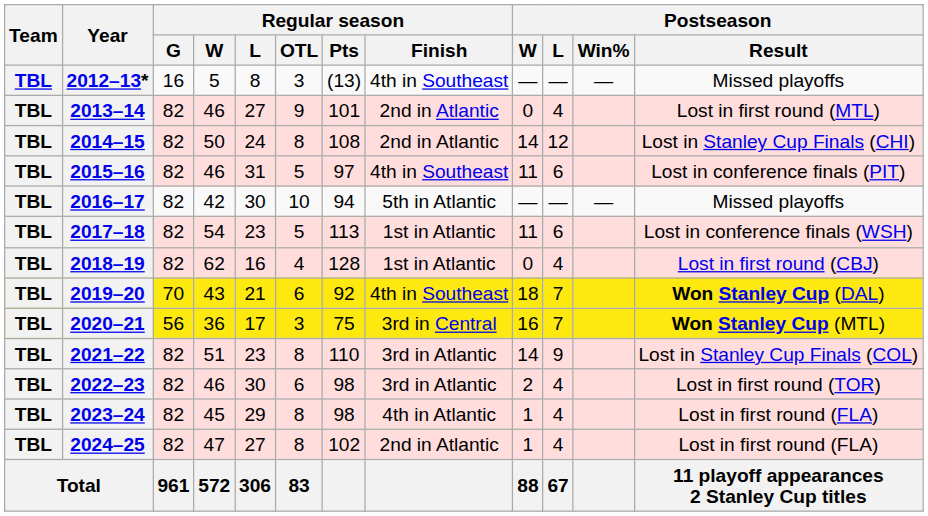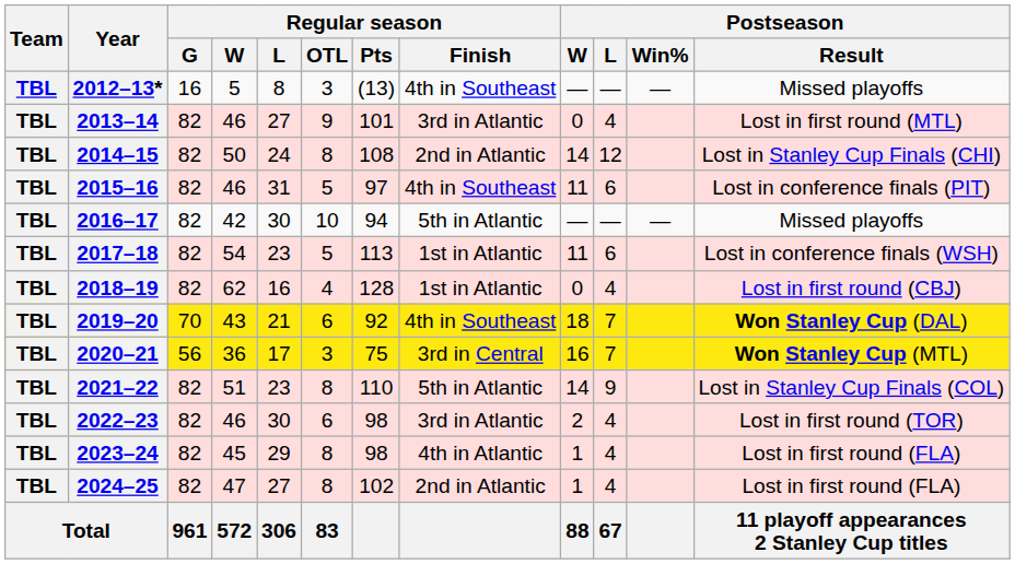 <table class="wikitable" style="font-size:95%; text-align:center;">
 <tr>
 <th rowspan="2">Team</th>
 <th rowspan="2">Year</th>
 <th colspan="6">Regular season</th>
 <th colspan="5">Postseason</th>
 </tr>
 <tr>
 <th>G</th>
 <th>W</th>
 <th>L</th>
 <th>OTL</th>
 <th>Pts</th>
 <th>Finish</th>
 <th>W</th>
 <th>L</th>
 <th>Win%</th>
 <th>Result</th>
 </tr>
 <tr>
 <th><a href='#'>TBL</a></th>
 <th><a href='#'>2012–13</a>*</th>
 <td>16</td>
 <td>5</td>
 <td>8</td>
 <td>3</td>
 <td>(13)</td>
 <td>4th in <a href='#'>Southeast</a></td>
 <td>—</td>
 <td>—</td>
 <td>—</td>
 <td>Missed playoffs</td>
 </tr>
 <tr style="background:#fdd;">
 <th>TBL</th>
 <th><a href='#'>2013–14</a></th>
 <td>82</td>
 <td>46</td>
 <td>27</td>
 <td>9</td>
 <td>101</td>
-<td>2nd in <a href='#'>Atlantic</a></td>
+<td>3rd in Atlantic</td>
 <td>0</td>
 <td>4</td>
 <td></td>
 <td>Lost in first round (<a href='#'>MTL</a>)</td>
 </tr>
 <tr style="background:#fdd;">
 <th>TBL</th>
 <th><a href='#'>2014–15</a></th>
 <td>82</td>
 <td>50</td>
 <td>24</td>
 <td>8</td>
 <td>108</td>
 <td>2nd in Atlantic</td>
 <td>14</td>
 <td>12</td>
 <td></td>
 <td>Lost in <a href='#'>Stanley Cup Finals</a> (<a href='#'>CHI</a>)</td>
 </tr>
 <tr style="background:#fdd;">
 <th>TBL</th>
 <th><a href='#'>2015–16</a></th>
 <td>82</td>
 <td>46</td>
 <td>31</td>
 <td>5</td>
 <td>97</td>
 <td>4th in <a href='#'>Southeast</a></td>
 <td>11</td>
 <td>6</td>
 <td></td>
 <td>Lost in conference finals (<a href='#'>PIT</a>)</td>
 </tr>
 <tr>
 <th>TBL</th>
 <th><a href='#'>2016–17</a></th>
 <td>82</td>
 <td>42</td>
 <td>30</td>
 <td>10</td>
 <td>94</td>
 <td>5th in Atlantic</td>
 <td>—</td>
 <td>—</td>
 <td>—</td>
 <td>Missed playoffs</td>
 </tr>
 <tr style="background:#fdd;">
 <th>TBL</th>
 <th><a href='#'>2017–18</a></th>
 <td>82</td>
 <td>54</td>
 <td>23</td>
 <td>5</td>
 <td>113</td>
 <td>1st in Atlantic</td>
 <td>11</td>
 <td>6</td>
 <td></td>
 <td>Lost in conference finals (<a href='#'>WSH</a>)</td>
 </tr>
 <tr style="background:#fdd;">
 <th>TBL</th>
 <th><a href='#'>2018–19</a></th>
 <td>82</td>
 <td>62</td>
 <td>16</td>
 <td>4</td>
 <td>128</td>
 <td>1st in Atlantic</td>
 <td>0</td>
 <td>4</td>
 <td></td>
 <td><a href='#'>Lost in first round</a> (<a href='#'>CBJ</a>)</td>
 </tr>
 <tr style="background:#FDE910;">
 <th>TBL</th>
 <th><a href='#'>2019–20</a></th>
 <td>70</td>
 <td>43</td>
 <td>21</td>
 <td>6</td>
 <td>92</td>
 <td>4th in <a href='#'>Southeast</a></td>
 <td>18</td>
 <td>7</td>
 <td></td>
 <td><strong>Won <a href='#'>Stanley Cup</a></strong> (<a href='#'>DAL</a>)</td>
 </tr>
 <tr style="background:#FDE910;">
 <th>TBL</th>
 <th><a href='#'>2020–21</a></th>
 <td>56</td>
 <td>36</td>
 <td>17</td>
 <td>3</td>
 <td>75</td>
 <td>3rd in <a href='#'>Central</a></td>
 <td>16</td>
 <td>7</td>
 <td></td>
 <td><strong>Won <a href='#'>Stanley Cup</a></strong> (MTL)</td>
 </tr>
 <tr style="background:#fdd;">
 <th>TBL</th>
 <th><a href='#'>2021–22</a></th>
 <td>82</td>
 <td>51</td>
 <td>23</td>
 <td>8</td>
 <td>110</td>
-<td>3rd in Atlantic</td>
+<td>5th in Atlantic</td>
 <td>14</td>
 <td>9</td>
 <td></td>
 <td>Lost in <a href='#'>Stanley Cup Finals</a> (<a href='#'>COL</a>)</td>
 </tr>
 <tr style="background:#fdd;">
 <th>TBL</th>
 <th><a href='#'>2022–23</a></th>
 <td>82</td>
 <td>46</td>
 <td>30</td>
 <td>6</td>
 <td>98</td>
 <td>3rd in Atlantic</td>
 <td>2</td>
 <td>4</td>
 <td></td>
 <td>Lost in first round (<a href='#'>TOR</a>)</td>
 </tr>
 <tr style="background:#fdd;">
 <th>TBL</th>
 <th><a href='#'>2023–24</a></th>
 <td>82</td>
 <td>45</td>
 <td>29</td>
 <td>8</td>
 <td>98</td>
 <td>4th in Atlantic</td>
 <td>1</td>
 <td>4</td>
 <td></td>
 <td>Lost in first round (<a href='#'>FLA</a>)</td>
 </tr>
 <tr style="background:#fdd;">
 <th>TBL</th>
 <th><a href='#'>2024–25</a></th>
 <td>82</td>
 <td>47</td>
 <td>27</td>
 <td>8</td>
 <td>102</td>
 <td>2nd in Atlantic</td>
 <td>1</td>
 <td>4</td>
 <td></td>
 <td>Lost in first round (FLA)</td>
 </tr>
 <tr>
 <th colspan="2">Total</th>
 <th>961</th>
 <th>572</th>
 <th>306</th>
 <th>83</th>
 <th> </th>
 <th> </th>
 <th>88</th>
 <th>67</th>
 <th></th>
 <th>11 playoff appearances<br>2 Stanley Cup titles</th>
 </tr>
 </table>
